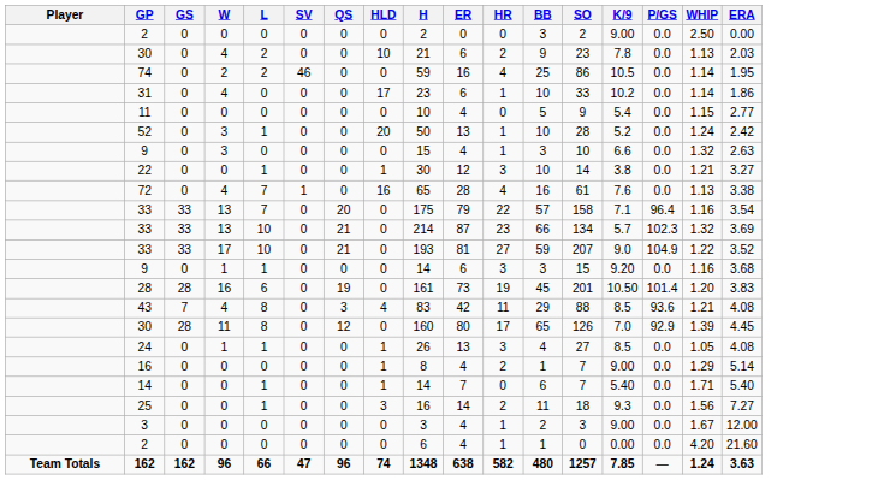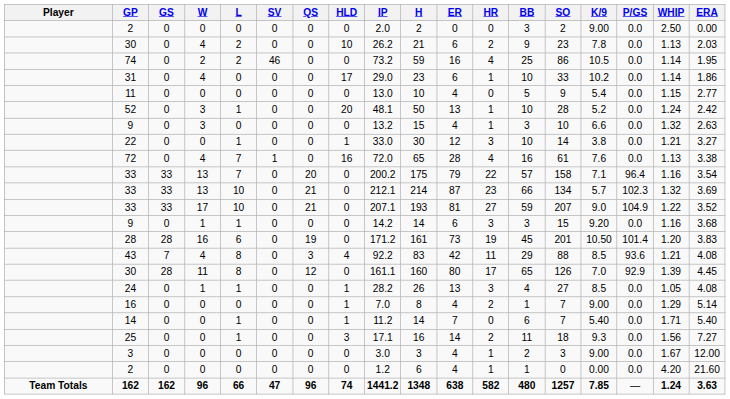 <table class="wikitable sortable">
 <tr>
 <th bgcolor="#DDDDFF" width="15%">Player</th>
 <th bgcolor="#DDDDFF" width="5%"><a href='#'>GP</a></th>
 <th bgcolor="#DDDDFF" width="5%"><a href='#'>GS</a></th>
 <th bgcolor="#DDDDFF" width="5%"><a href='#'>W</a></th>
 <th bgcolor="#DDDDFF" width="5%"><a href='#'>L</a></th>
 <th bgcolor="#DDDDFF" width="5%"><a href='#'>SV</a></th>
 <th bgcolor="#DDDDFF" width="5%"><a href='#'>QS</a></th>
 <th bgcolor="#DDDDFF" width="5%"><a href='#'>HLD</a></th>
+<th bgcolor="#DDDDFF" width="5%"><a href='#'>IP</a></th>
 <th bgcolor="#DDDDFF" width="5%"><a href='#'>H</a></th>
 <th bgcolor="#DDDDFF" width="5%"><a href='#'>ER</a></th>
 <th bgcolor="#DDDDFF" width="5%"><a href='#'>HR</a></th>
 <th bgcolor="#DDDDFF" width="5%"><a href='#'>BB</a></th>
 <th bgcolor="#DDDDFF" width="5%"><a href='#'>SO</a></th>
 <th bgcolor="#DDDDFF" width="5%"><a href='#'>K/9</a></th>
 <th bgcolor="#DDDDFF" width="5%"><a href='#'>P/GS</a></th>
 <th bgcolor="#DDDDFF" width="5%"><a href='#'>WHIP</a></th>
 <th bgcolor="#DDDDFF" width="5%"><a href='#'>ERA</a></th>
 </tr>
 <tr align="center">
 <td></td>
 <td>2</td>
 <td>0</td>
 <td>0</td>
 <td>0</td>
 <td>0</td>
 <td>0</td>
 <td>0</td>
+<td>2.0</td>
 <td>2</td>
 <td>0</td>
 <td>0</td>
 <td>3</td>
 <td>2</td>
 <td>9.00</td>
 <td>0.0</td>
 <td>2.50</td>
 <td>0.00</td>
 </tr>
 <tr align="center">
 <td></td>
 <td>30</td>
 <td>0</td>
 <td>4</td>
 <td>2</td>
 <td>0</td>
 <td>0</td>
 <td>10</td>
+<td>26.2</td>
 <td>21</td>
 <td>6</td>
 <td>2</td>
 <td>9</td>
 <td>23</td>
 <td>7.8</td>
 <td>0.0</td>
 <td>1.13</td>
 <td>2.03</td>
 </tr>
 <tr align="center">
 <td></td>
 <td>74</td>
 <td>0</td>
 <td>2</td>
 <td>2</td>
 <td>46</td>
 <td>0</td>
 <td>0</td>
+<td>73.2</td>
 <td>59</td>
 <td>16</td>
 <td>4</td>
 <td>25</td>
 <td>86</td>
 <td>10.5</td>
 <td>0.0</td>
 <td>1.14</td>
 <td>1.95</td>
 </tr>
 <tr align="center">
 <td></td>
 <td>31</td>
 <td>0</td>
 <td>4</td>
 <td>0</td>
 <td>0</td>
 <td>0</td>
 <td>17</td>
+<td>29.0</td>
 <td>23</td>
 <td>6</td>
 <td>1</td>
 <td>10</td>
 <td>33</td>
 <td>10.2</td>
 <td>0.0</td>
 <td>1.14</td>
 <td>1.86</td>
 </tr>
 <tr align="center">
 <td></td>
 <td>11</td>
 <td>0</td>
 <td>0</td>
 <td>0</td>
 <td>0</td>
 <td>0</td>
 <td>0</td>
+<td>13.0</td>
 <td>10</td>
 <td>4</td>
 <td>0</td>
 <td>5</td>
 <td>9</td>
 <td>5.4</td>
 <td>0.0</td>
 <td>1.15</td>
 <td>2.77</td>
 </tr>
 <tr align="center">
 <td></td>
 <td>52</td>
 <td>0</td>
 <td>3</td>
 <td>1</td>
 <td>0</td>
 <td>0</td>
 <td>20</td>
+<td>48.1</td>
 <td>50</td>
 <td>13</td>
 <td>1</td>
 <td>10</td>
 <td>28</td>
 <td>5.2</td>
 <td>0.0</td>
 <td>1.24</td>
 <td>2.42</td>
 </tr>
 <tr align="center">
 <td></td>
 <td>9</td>
 <td>0</td>
 <td>3</td>
 <td>0</td>
 <td>0</td>
 <td>0</td>
 <td>0</td>
+<td>13.2</td>
 <td>15</td>
 <td>4</td>
 <td>1</td>
 <td>3</td>
 <td>10</td>
 <td>6.6</td>
 <td>0.0</td>
 <td>1.32</td>
 <td>2.63</td>
 </tr>
 <tr align="center">
 <td></td>
 <td>22</td>
 <td>0</td>
 <td>0</td>
 <td>1</td>
 <td>0</td>
 <td>0</td>
 <td>1</td>
+<td>33.0</td>
 <td>30</td>
 <td>12</td>
 <td>3</td>
 <td>10</td>
 <td>14</td>
 <td>3.8</td>
 <td>0.0</td>
 <td>1.21</td>
 <td>3.27</td>
 </tr>
 <tr align="center">
 <td></td>
 <td>72</td>
 <td>0</td>
 <td>4</td>
 <td>7</td>
 <td>1</td>
 <td>0</td>
 <td>16</td>
+<td>72.0</td>
 <td>65</td>
 <td>28</td>
 <td>4</td>
 <td>16</td>
 <td>61</td>
 <td>7.6</td>
 <td>0.0</td>
 <td>1.13</td>
 <td>3.38</td>
 </tr>
 <tr align="center">
 <td><strong></strong></td>
 <td>33</td>
 <td>33</td>
 <td>13</td>
 <td>7</td>
 <td>0</td>
 <td>20</td>
 <td>0</td>
+<td>200.2</td>
 <td>175</td>
 <td>79</td>
 <td>22</td>
 <td>57</td>
 <td>158</td>
 <td>7.1</td>
 <td>96.4</td>
 <td>1.16</td>
 <td>3.54</td>
 </tr>
 <tr align="center">
 <td><strong></strong></td>
 <td>33</td>
 <td>33</td>
 <td>13</td>
 <td>10</td>
 <td>0</td>
 <td>21</td>
 <td>0</td>
+<td>212.1</td>
 <td>214</td>
 <td>87</td>
 <td>23</td>
 <td>66</td>
 <td>134</td>
 <td>5.7</td>
 <td>102.3</td>
 <td>1.32</td>
 <td>3.69</td>
 </tr>
 <tr align="center">
 <td><strong></strong></td>
 <td>33</td>
 <td>33</td>
 <td>17</td>
 <td>10</td>
 <td>0</td>
 <td>21</td>
 <td>0</td>
+<td>207.1</td>
 <td>193</td>
 <td>81</td>
 <td>27</td>
 <td>59</td>
 <td>207</td>
 <td>9.0</td>
 <td>104.9</td>
 <td>1.22</td>
 <td>3.52</td>
 </tr>
 <tr align="center">
 <td></td>
 <td>9</td>
 <td>0</td>
 <td>1</td>
 <td>1</td>
 <td>0</td>
 <td>0</td>
 <td>0</td>
+<td>14.2</td>
 <td>14</td>
 <td>6</td>
 <td>3</td>
 <td>3</td>
 <td>15</td>
 <td>9.20</td>
 <td>0.0</td>
 <td>1.16</td>
 <td>3.68</td>
 </tr>
 <tr align="center">
 <td><strong></strong></td>
 <td>28</td>
 <td>28</td>
 <td>16</td>
 <td>6</td>
 <td>0</td>
 <td>19</td>
 <td>0</td>
+<td>171.2</td>
 <td>161</td>
 <td>73</td>
 <td>19</td>
 <td>45</td>
 <td>201</td>
 <td>10.50</td>
 <td>101.4</td>
 <td>1.20</td>
 <td>3.83</td>
 </tr>
 <tr align="center">
 <td></td>
 <td>43</td>
 <td>7</td>
 <td>4</td>
 <td>8</td>
 <td>0</td>
 <td>3</td>
 <td>4</td>
+<td>92.2</td>
 <td>83</td>
 <td>42</td>
 <td>11</td>
 <td>29</td>
 <td>88</td>
 <td>8.5</td>
 <td>93.6</td>
 <td>1.21</td>
 <td>4.08</td>
 </tr>
 <tr align="center">
 <td><strong></strong></td>
 <td>30</td>
 <td>28</td>
 <td>11</td>
 <td>8</td>
 <td>0</td>
 <td>12</td>
 <td>0</td>
+<td>161.1</td>
 <td>160</td>
 <td>80</td>
 <td>17</td>
 <td>65</td>
 <td>126</td>
 <td>7.0</td>
 <td>92.9</td>
 <td>1.39</td>
 <td>4.45</td>
 </tr>
 <tr align="center">
 <td></td>
 <td>24</td>
 <td>0</td>
 <td>1</td>
 <td>1</td>
 <td>0</td>
 <td>0</td>
 <td>1</td>
+<td>28.2</td>
 <td>26</td>
 <td>13</td>
 <td>3</td>
 <td>4</td>
 <td>27</td>
 <td>8.5</td>
 <td>0.0</td>
 <td>1.05</td>
 <td>4.08</td>
 </tr>
 <tr align="center">
 <td></td>
 <td>16</td>
 <td>0</td>
 <td>0</td>
 <td>0</td>
 <td>0</td>
 <td>0</td>
 <td>1</td>
+<td>7.0</td>
 <td>8</td>
 <td>4</td>
 <td>2</td>
 <td>1</td>
 <td>7</td>
 <td>9.00</td>
 <td>0.0</td>
 <td>1.29</td>
 <td>5.14</td>
 </tr>
 <tr align="center">
 <td></td>
 <td>14</td>
 <td>0</td>
 <td>0</td>
 <td>1</td>
 <td>0</td>
 <td>0</td>
 <td>1</td>
+<td>11.2</td>
 <td>14</td>
 <td>7</td>
 <td>0</td>
 <td>6</td>
 <td>7</td>
 <td>5.40</td>
 <td>0.0</td>
 <td>1.71</td>
 <td>5.40</td>
 </tr>
 <tr align="center">
 <td></td>
 <td>25</td>
 <td>0</td>
 <td>0</td>
 <td>1</td>
 <td>0</td>
 <td>0</td>
 <td>3</td>
+<td>17.1</td>
 <td>16</td>
 <td>14</td>
 <td>2</td>
 <td>11</td>
 <td>18</td>
 <td>9.3</td>
 <td>0.0</td>
 <td>1.56</td>
 <td>7.27</td>
 </tr>
 <tr align="center">
 <td></td>
 <td>3</td>
 <td>0</td>
 <td>0</td>
 <td>0</td>
 <td>0</td>
 <td>0</td>
 <td>0</td>
+<td>3.0</td>
 <td>3</td>
 <td>4</td>
 <td>1</td>
 <td>2</td>
 <td>3</td>
 <td>9.00</td>
 <td>0.0</td>
 <td>1.67</td>
 <td>12.00</td>
 </tr>
 <tr align="center">
 <td></td>
 <td>2</td>
 <td>0</td>
 <td>0</td>
 <td>0</td>
 <td>0</td>
 <td>0</td>
 <td>0</td>
+<td>1.2</td>
 <td>6</td>
 <td>4</td>
 <td>1</td>
 <td>1</td>
 <td>0</td>
 <td>0.00</td>
 <td>0.0</td>
 <td>4.20</td>
 <td>21.60</td>
 </tr>
 <tr align="center">
 <td><strong>Team Totals</strong></td>
 <td><strong>162</strong></td>
 <td><strong>162</strong></td>
 <td><strong>96</strong></td>
 <td><strong>66</strong></td>
 <td><strong>47</strong></td>
 <td><strong>96</strong></td>
 <td><strong>74</strong></td>
+<td><strong>1441.2</strong></td>
 <td><strong>1348</strong></td>
 <td><strong>638</strong></td>
 <td><strong>582</strong></td>
 <td><strong>480</strong></td>
 <td><strong>1257</strong></td>
 <td><strong>7.85</strong></td>
 <td>—</td>
 <td><strong>1.24</strong></td>
 <td><strong>3.63</strong></td>
 </tr>
 </table>
